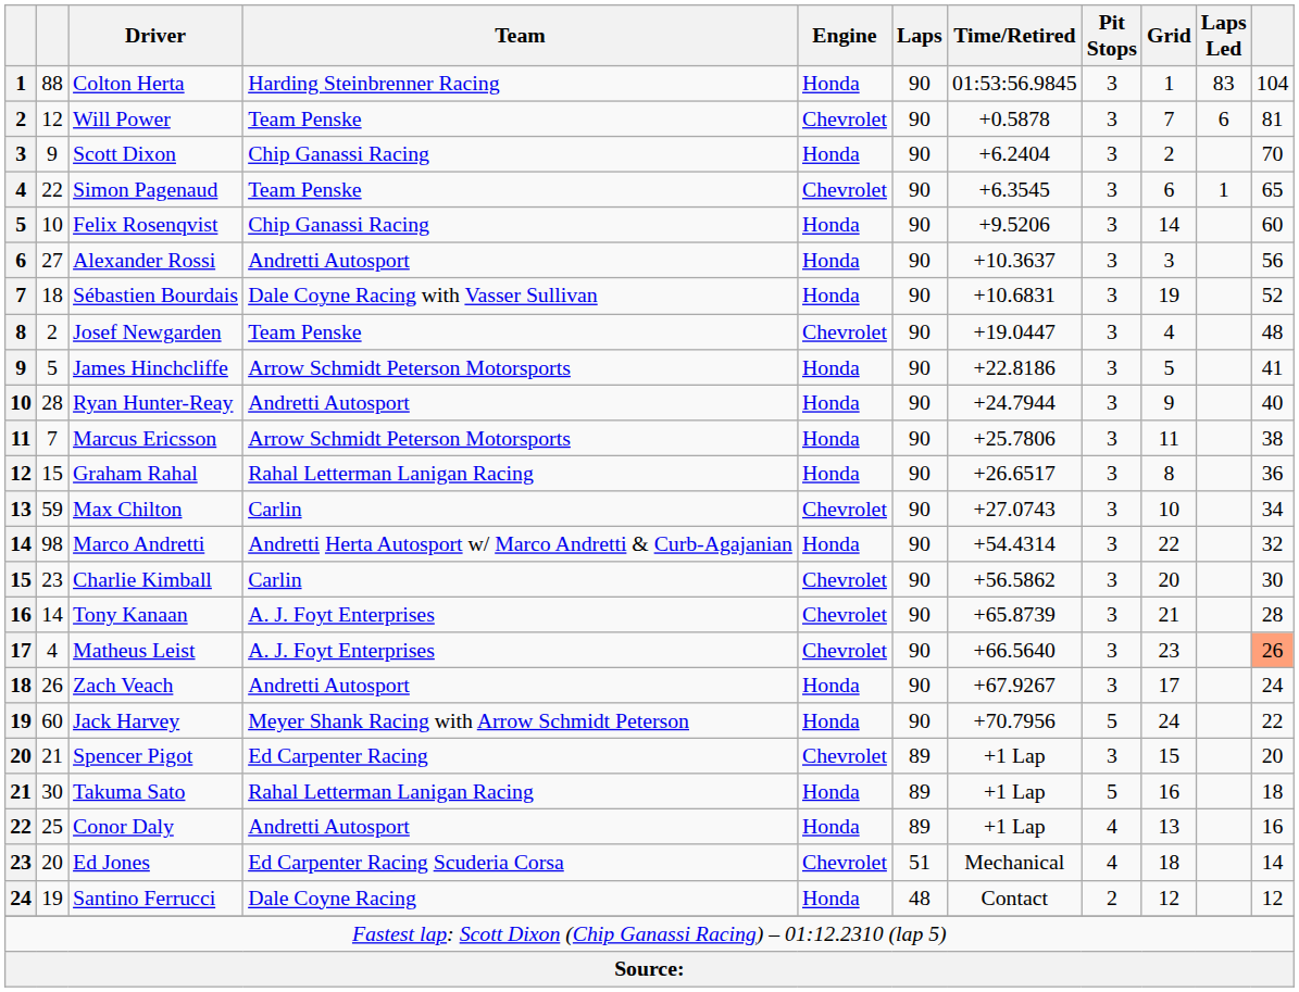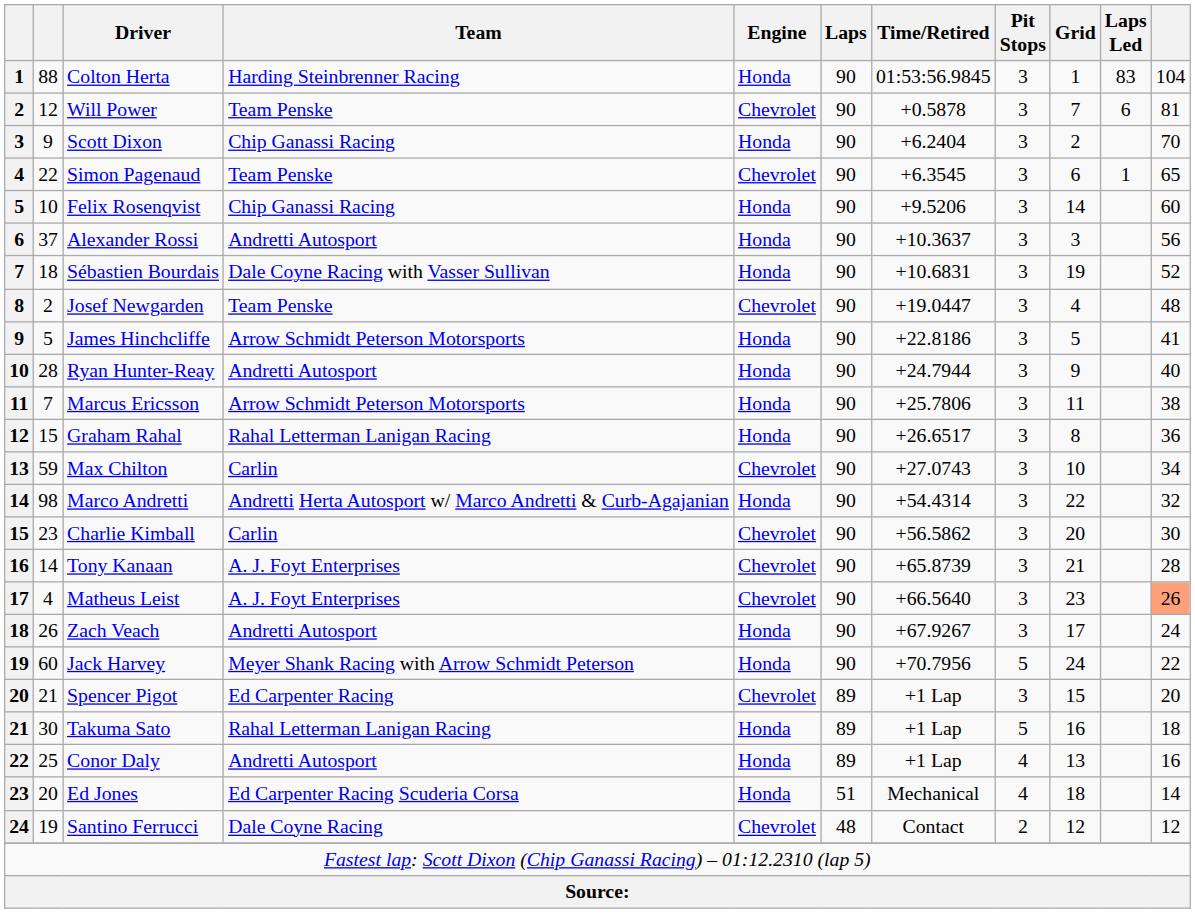 <table class="wikitable sortable" style="font-size:95%;">
 <tr>
 <th scope="col"></th>
 <th scope="col"></th>
 <th scope="col">Driver</th>
 <th scope="col">Team</th>
 <th scope="col">Engine</th>
 <th class="unsortable" scope="col">Laps</th>
 <th class="unsortable" scope="col">Time/Retired</th>
 <th scope="col">Pit<br>Stops</th>
 <th scope="col">Grid</th>
 <th scope="col">Laps<br>Led</th>
 <th scope="col"></th>
 </tr>
 <tr>
 <th>1</th>
 <td align="center">88</td>
 <td> <a href='#'>Colton Herta</a> <strong></strong></td>
 <td><a href='#'>Harding Steinbrenner Racing</a></td>
 <td><a href='#'>Honda</a></td>
 <td align="center">90</td>
 <td align="center">01:53:56.9845</td>
 <td align="center">3</td>
 <td align="center">1</td>
 <td align="center">83</td>
 <td align="center">104</td>
 </tr>
 <tr>
 <th>2</th>
 <td align="center">12</td>
 <td> <a href='#'>Will Power</a></td>
 <td><a href='#'>Team Penske</a></td>
 <td><a href='#'>Chevrolet</a></td>
 <td align="center">90</td>
 <td align="center">+0.5878</td>
 <td align="center">3</td>
 <td align="center">7</td>
 <td align="center">6</td>
 <td align="center">81</td>
 </tr>
 <tr>
 <th>3</th>
 <td align="center">9</td>
 <td> <a href='#'>Scott Dixon</a></td>
 <td><a href='#'>Chip Ganassi Racing</a></td>
 <td><a href='#'>Honda</a></td>
 <td align="center">90</td>
 <td align="center">+6.2404</td>
 <td align="center">3</td>
 <td align="center">2</td>
 <td align="center"></td>
 <td align="center">70</td>
 </tr>
 <tr>
 <th>4</th>
 <td align="center">22</td>
 <td> <a href='#'>Simon Pagenaud</a></td>
 <td><a href='#'>Team Penske</a></td>
 <td><a href='#'>Chevrolet</a></td>
 <td align="center">90</td>
 <td align="center">+6.3545</td>
 <td align="center">3</td>
 <td align="center">6</td>
 <td align="center">1</td>
 <td align="center">65</td>
 </tr>
 <tr>
 <th>5</th>
 <td align="center">10</td>
 <td> <a href='#'>Felix Rosenqvist</a> <strong></strong></td>
 <td><a href='#'>Chip Ganassi Racing</a></td>
 <td><a href='#'>Honda</a></td>
 <td align="center">90</td>
 <td align="center">+9.5206</td>
 <td align="center">3</td>
 <td align="center">14</td>
 <td align="center"></td>
 <td align="center">60</td>
 </tr>
 <tr>
 <th>6</th>
-<td align="center">27</td>
+<td align="center">37</td>
 <td> <a href='#'>Alexander Rossi</a></td>
 <td><a href='#'>Andretti Autosport</a></td>
 <td><a href='#'>Honda</a></td>
 <td align="center">90</td>
 <td align="center">+10.3637</td>
 <td align="center">3</td>
 <td align="center">3</td>
 <td align="center"></td>
 <td align="center">56</td>
 </tr>
 <tr>
 <th>7</th>
 <td align="center">18</td>
 <td> <a href='#'>Sébastien Bourdais</a></td>
 <td><a href='#'>Dale Coyne Racing</a> with <a href='#'>Vasser Sullivan</a></td>
 <td><a href='#'>Honda</a></td>
 <td align="center">90</td>
 <td align="center">+10.6831</td>
 <td align="center">3</td>
 <td align="center">19</td>
 <td align="center"></td>
 <td align="center">52</td>
 </tr>
 <tr>
 <th>8</th>
 <td align="center">2</td>
 <td> <a href='#'>Josef Newgarden</a></td>
 <td><a href='#'>Team Penske</a></td>
 <td><a href='#'>Chevrolet</a></td>
 <td align="center">90</td>
 <td align="center">+19.0447</td>
 <td align="center">3</td>
 <td align="center">4</td>
 <td align="center"></td>
 <td align="center">48</td>
 </tr>
 <tr>
 <th>9</th>
 <td align="center">5</td>
 <td> <a href='#'>James Hinchcliffe</a></td>
 <td><a href='#'>Arrow Schmidt Peterson Motorsports</a></td>
 <td><a href='#'>Honda</a></td>
 <td align="center">90</td>
 <td align="center">+22.8186</td>
 <td align="center">3</td>
 <td align="center">5</td>
 <td align="center"></td>
 <td align="center">41</td>
 </tr>
 <tr>
 <th>10</th>
 <td align="center">28</td>
 <td> <a href='#'>Ryan Hunter-Reay</a></td>
 <td><a href='#'>Andretti Autosport</a></td>
 <td><a href='#'>Honda</a></td>
 <td align="center">90</td>
 <td align="center">+24.7944</td>
 <td align="center">3</td>
 <td align="center">9</td>
 <td align="center"></td>
 <td align="center">40</td>
 </tr>
 <tr>
 <th>11</th>
 <td align="center">7</td>
 <td> <a href='#'>Marcus Ericsson</a> <strong></strong></td>
 <td><a href='#'>Arrow Schmidt Peterson Motorsports</a></td>
 <td><a href='#'>Honda</a></td>
 <td align="center">90</td>
 <td align="center">+25.7806</td>
 <td align="center">3</td>
 <td align="center">11</td>
 <td align="center"></td>
 <td align="center">38</td>
 </tr>
 <tr>
 <th>12</th>
 <td align="center">15</td>
 <td> <a href='#'>Graham Rahal</a></td>
 <td><a href='#'>Rahal Letterman Lanigan Racing</a></td>
 <td><a href='#'>Honda</a></td>
 <td align="center">90</td>
 <td align="center">+26.6517</td>
 <td align="center">3</td>
 <td align="center">8</td>
 <td align="center"></td>
 <td align="center">36</td>
 </tr>
 <tr>
 <th>13</th>
 <td align="center">59</td>
 <td> <a href='#'>Max Chilton</a></td>
 <td><a href='#'>Carlin</a></td>
 <td><a href='#'>Chevrolet</a></td>
 <td align="center">90</td>
 <td align="center">+27.0743</td>
 <td align="center">3</td>
 <td align="center">10</td>
 <td align="center"></td>
 <td align="center">34</td>
 </tr>
 <tr>
 <th>14</th>
 <td align="center">98</td>
 <td> <a href='#'>Marco Andretti</a></td>
 <td><a href='#'>Andretti</a> <a href='#'>Herta Autosport</a> w/ <a href='#'>Marco Andretti</a> & <a href='#'>Curb-Agajanian</a></td>
 <td><a href='#'>Honda</a></td>
 <td align="center">90</td>
 <td align="center">+54.4314</td>
 <td align="center">3</td>
 <td align="center">22</td>
 <td align="center"></td>
 <td align="center">32</td>
 </tr>
 <tr>
 <th>15</th>
 <td align="center">23</td>
 <td> <a href='#'>Charlie Kimball</a></td>
 <td><a href='#'>Carlin</a></td>
 <td><a href='#'>Chevrolet</a></td>
 <td align="center">90</td>
 <td align="center">+56.5862</td>
 <td align="center">3</td>
 <td align="center">20</td>
 <td align="center"></td>
 <td align="center">30</td>
 </tr>
 <tr>
 <th>16</th>
 <td align="center">14</td>
 <td> <a href='#'>Tony Kanaan</a></td>
 <td><a href='#'>A. J. Foyt Enterprises</a></td>
 <td><a href='#'>Chevrolet</a></td>
 <td align="center">90</td>
 <td align="center">+65.8739</td>
 <td align="center">3</td>
 <td align="center">21</td>
 <td align="center"></td>
 <td align="center">28</td>
 </tr>
 <tr>
 <th>17</th>
 <td align="center">4</td>
 <td> <a href='#'>Matheus Leist</a></td>
 <td><a href='#'>A. J. Foyt Enterprises</a></td>
 <td><a href='#'>Chevrolet</a></td>
 <td align="center">90</td>
 <td align="center">+66.5640</td>
 <td align="center">3</td>
 <td align="center">23</td>
 <td align="center"></td>
 <td align="center" style="background: lightsalmon;">26</td>
 </tr>
 <tr>
 <th>18</th>
 <td align="center">26</td>
 <td> <a href='#'>Zach Veach</a></td>
 <td><a href='#'>Andretti Autosport</a></td>
 <td><a href='#'>Honda</a></td>
 <td align="center">90</td>
 <td align="center">+67.9267</td>
 <td align="center">3</td>
 <td align="center">17</td>
 <td align="center"></td>
 <td align="center">24</td>
 </tr>
 <tr>
 <th>19</th>
 <td align="center">60</td>
 <td> <a href='#'>Jack Harvey</a></td>
 <td><a href='#'>Meyer Shank Racing</a> with <a href='#'>Arrow Schmidt Peterson</a></td>
 <td><a href='#'>Honda</a></td>
 <td align="center">90</td>
 <td align="center">+70.7956</td>
 <td align="center">5</td>
 <td align="center">24</td>
 <td align="center"></td>
 <td align="center">22</td>
 </tr>
 <tr>
 <th>20</th>
 <td align="center">21</td>
 <td> <a href='#'>Spencer Pigot</a></td>
 <td><a href='#'>Ed Carpenter Racing</a></td>
 <td><a href='#'>Chevrolet</a></td>
 <td align="center">89</td>
 <td align="center">+1 Lap</td>
 <td align="center">3</td>
 <td align="center">15</td>
 <td align="center"></td>
 <td align="center">20</td>
 </tr>
 <tr>
 <th>21</th>
 <td align="center">30</td>
 <td> <a href='#'>Takuma Sato</a></td>
 <td><a href='#'>Rahal Letterman Lanigan Racing</a></td>
 <td><a href='#'>Honda</a></td>
 <td align="center">89</td>
 <td align="center">+1 Lap</td>
 <td align="center">5</td>
 <td align="center">16</td>
 <td align="center"></td>
 <td align="center">18</td>
 </tr>
 <tr>
 <th>22</th>
 <td align="center">25</td>
 <td> <a href='#'>Conor Daly</a></td>
 <td><a href='#'>Andretti Autosport</a></td>
 <td><a href='#'>Honda</a></td>
 <td align="center">89</td>
 <td align="center">+1 Lap</td>
 <td align="center">4</td>
 <td align="center">13</td>
 <td align="center"></td>
 <td align="center">16</td>
 </tr>
 <tr>
 <th>23</th>
 <td align="center">20</td>
 <td> <a href='#'>Ed Jones</a></td>
 <td><a href='#'>Ed Carpenter Racing</a> <a href='#'>Scuderia Corsa</a></td>
-<td><a href='#'>Chevrolet</a></td>
+<td><a href='#'>Honda</a></td>
 <td align="center">51</td>
 <td align="center">Mechanical</td>
 <td align="center">4</td>
 <td align="center">18</td>
 <td align="center"></td>
 <td align="center">14</td>
 </tr>
 <tr>
 <th>24</th>
 <td align="center">19</td>
 <td> <a href='#'>Santino Ferrucci</a> <strong></strong></td>
 <td><a href='#'>Dale Coyne Racing</a></td>
-<td><a href='#'>Honda</a></td>
+<td><a href='#'>Chevrolet</a></td>
 <td align="center">48</td>
 <td align="center">Contact</td>
 <td align="center">2</td>
 <td align="center">12</td>
 <td align="center"></td>
 <td align="center">12</td>
 </tr>
 <tr>
 </tr>
 <tr class="sortbottom">
 <td colspan="11" style="text-align:center"><em><a href='#'>Fastest lap</a>:  <a href='#'>Scott Dixon</a> (<a href='#'>Chip Ganassi Racing</a>) – 01:12.2310 (lap 5)</em></td>
 </tr>
 <tr class="sortbottom">
 <th colspan="11">Source:</th>
 </tr>
 </table>
